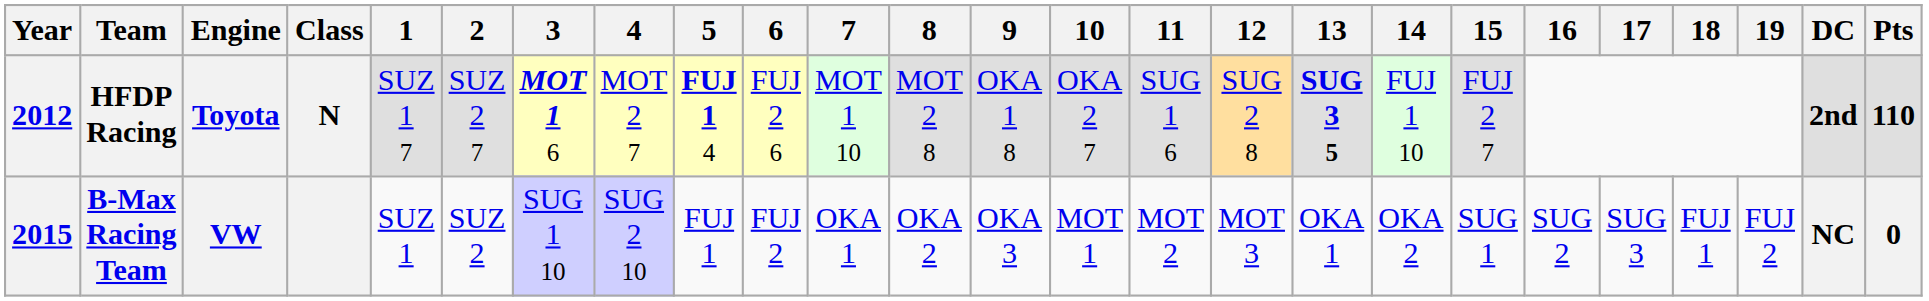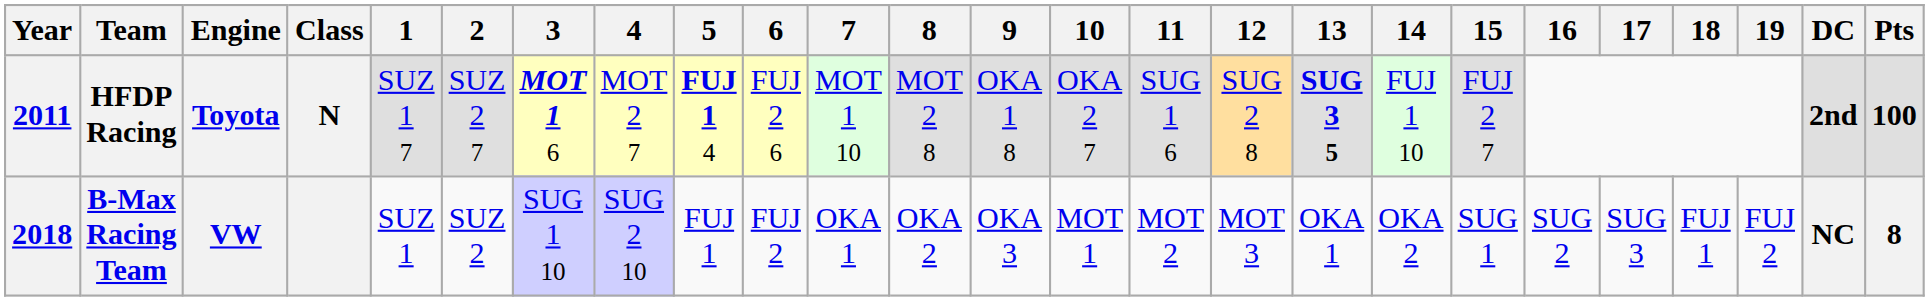 <table class="wikitable" style="text-align:center; font-size:90%">
 <tr>
 <th>Year</th>
 <th>Team</th>
 <th>Engine</th>
 <th>Class</th>
 <th>1</th>
 <th>2</th>
 <th>3</th>
 <th>4</th>
 <th>5</th>
 <th>6</th>
 <th>7</th>
 <th>8</th>
 <th>9</th>
 <th>10</th>
 <th>11</th>
 <th>12</th>
 <th>13</th>
 <th>14</th>
 <th>15</th>
 <th>16</th>
 <th>17</th>
 <th>18</th>
 <th>19</th>
 <th>DC</th>
 <th>Pts</th>
 </tr>
 <tr>
-<th><a href='#'>2012</a></th>
+<th><a href='#'>2011</a></th>
 <th>HFDP Racing</th>
 <th><a href='#'>Toyota</a></th>
 <th>N</th>
 <td bgcolor="#DFDFDF"><a href='#'>SUZ<br>1</a><br><small>7</small></td>
 <td bgcolor="#DFDFDF"><a href='#'>SUZ<br>2</a><br><small>7</small></td>
 <td bgcolor="#FFFFBF"><strong><em><a href='#'>MOT<br>1</a></em></strong><br><small>6</small></td>
 <td bgcolor="#FFFFBF"><a href='#'>MOT<br>2</a><br><small>7</small></td>
 <td bgcolor="#FFFFBF"><strong><a href='#'>FUJ<br>1</a></strong><br><small>4</small></td>
 <td bgcolor="#FFFFBF"><a href='#'>FUJ<br>2</a><br><small>6</small></td>
 <td bgcolor="#DFFFDF"><a href='#'>MOT<br>1</a><br><small>10</small></td>
 <td bgcolor="#DFDFDF"><a href='#'>MOT<br>2</a><br><small>8</small></td>
 <td bgcolor="#DFDFDF"><a href='#'>OKA<br>1</a><br><small>8</small></td>
 <td bgcolor="#DFDFDF"><a href='#'>OKA<br>2</a><br><small>7</small></td>
 <td bgcolor="#DFDFDF"><a href='#'>SUG<br>1</a><br><small>6</small></td>
 <td bgcolor="#FFDF9F"><a href='#'>SUG<br>2</a><br><small>8</small></td>
 <td bgcolor="#DFDFDF"><strong><a href='#'>SUG<br>3</a><br><small>5</small></strong></td>
 <td bgcolor="#DFFFDF"><a href='#'>FUJ<br>1</a><br><small>10</small></td>
 <td bgcolor="#DFDFDF"><a href='#'>FUJ<br>2</a><br><small>7</small></td>
 <td colspan=4></td>
 <td bgcolor="#DFDFDF"><strong>2nd</strong></td>
-<td bgcolor="#DFDFDF"><strong>110</strong></td>
+<td bgcolor="#DFDFDF"><strong>100</strong></td>
 </tr>
 <tr>
-<th><a href='#'>2015</a></th>
+<th><a href='#'>2018</a></th>
 <th><a href='#'>B-Max Racing Team</a></th>
 <th><a href='#'>VW</a></th>
 <th></th>
 <td><a href='#'>SUZ<br>1</a></td>
 <td><a href='#'>SUZ<br>2</a></td>
 <td bgcolor="#CFCFFF"><a href='#'>SUG<br>1</a><br><small>10</small></td>
 <td bgcolor="#CFCFFF"><a href='#'>SUG<br>2</a><br><small>10</small></td>
 <td><a href='#'>FUJ<br>1</a></td>
 <td><a href='#'>FUJ<br>2</a></td>
 <td><a href='#'>OKA<br>1</a></td>
 <td><a href='#'>OKA<br>2</a></td>
 <td><a href='#'>OKA<br>3</a></td>
 <td><a href='#'>MOT<br>1</a></td>
 <td><a href='#'>MOT<br>2</a></td>
 <td><a href='#'>MOT<br>3</a></td>
 <td><a href='#'>OKA<br>1</a></td>
 <td><a href='#'>OKA<br>2</a></td>
 <td><a href='#'>SUG<br>1</a></td>
 <td><a href='#'>SUG<br>2</a></td>
 <td><a href='#'>SUG<br>3</a></td>
 <td><a href='#'>FUJ<br>1</a></td>
 <td><a href='#'>FUJ<br>2</a></td>
 <th>NC</th>
-<th>0</th>
+<th>8</th>
 </tr>
 </table>
